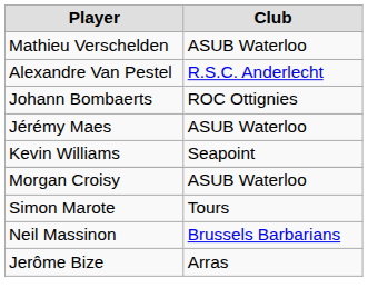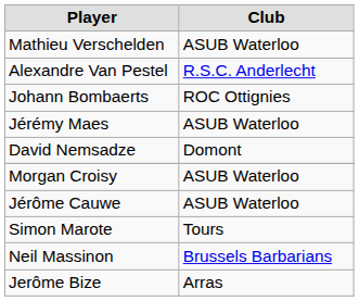 <table class="wikitable">
 <tr align="center" bgcolor="#dfdfdf">
 <td width="160"><strong>Player</strong></td>
 <td width="160"><strong>Club</strong></td>
 </tr>
 <tr align="left">
 <td>Mathieu Verschelden</td>
 <td> ASUB Waterloo</td>
 </tr>
 <tr align="left">
 <td>Alexandre Van Pestel</td>
 <td> <a href='#'>R.S.C. Anderlecht</a></td>
 </tr>
 <tr align="left">
 <td>Johann Bombaerts</td>
 <td> ROC Ottignies</td>
 </tr>
 <tr align="left">
 <td>Jérémy Maes</td>
 <td> ASUB Waterloo</td>
 </tr>
 <tr align="left">
-<td>Kevin Williams</td>
-<td> Seapoint</td>
+<td>David Nemsadze</td>
+<td> Domont</td>
 </tr>
 <tr align="left">
 </tr>
 <tr align="left">
 <td>Morgan Croisy</td>
+<td> ASUB Waterloo</td>
+</tr>
+<tr align="left">
+<td>Jérôme Cauwe</td>
 <td> ASUB Waterloo</td>
 </tr>
 <tr align="left">
 <td>Simon Marote</td>
 <td> Tours</td>
 </tr>
 <tr align="left">
 <td>Neil Massinon</td>
 <td> <a href='#'>Brussels Barbarians</a></td>
 </tr>
 <tr align="left">
 <td>Jerôme Bize</td>
 <td> Arras</td>
 </tr>
 </table>
